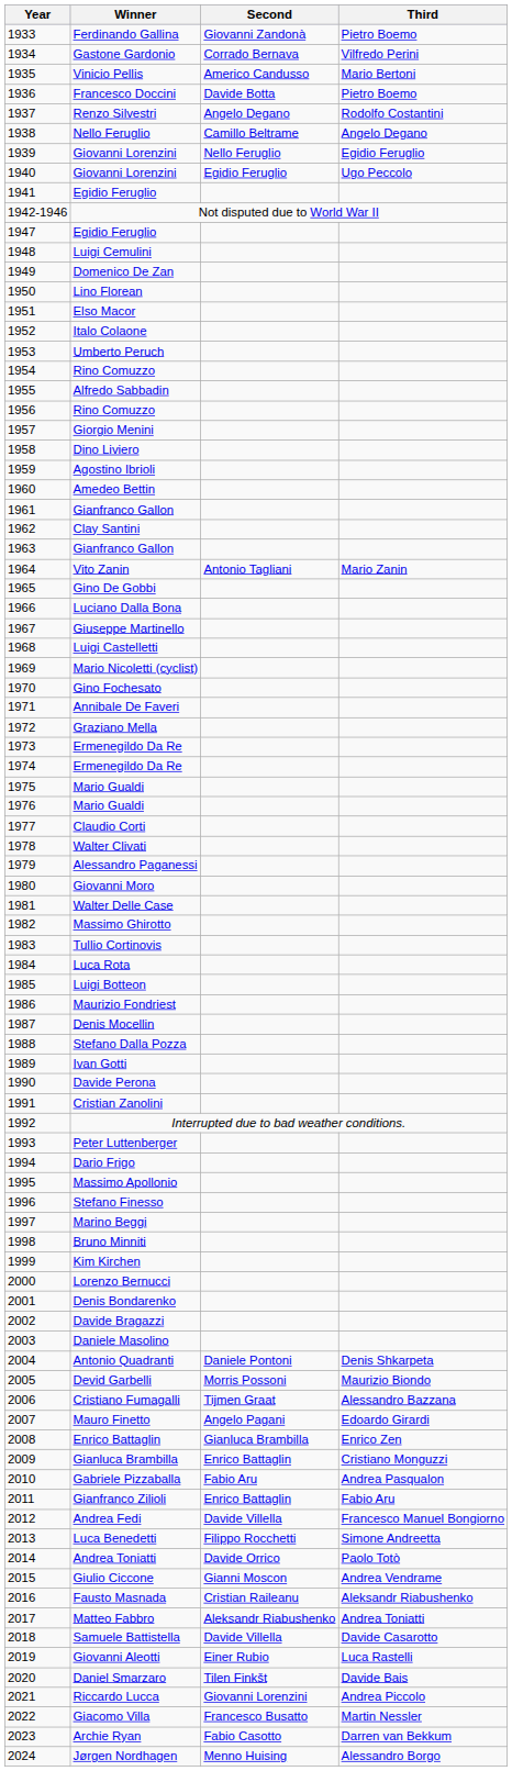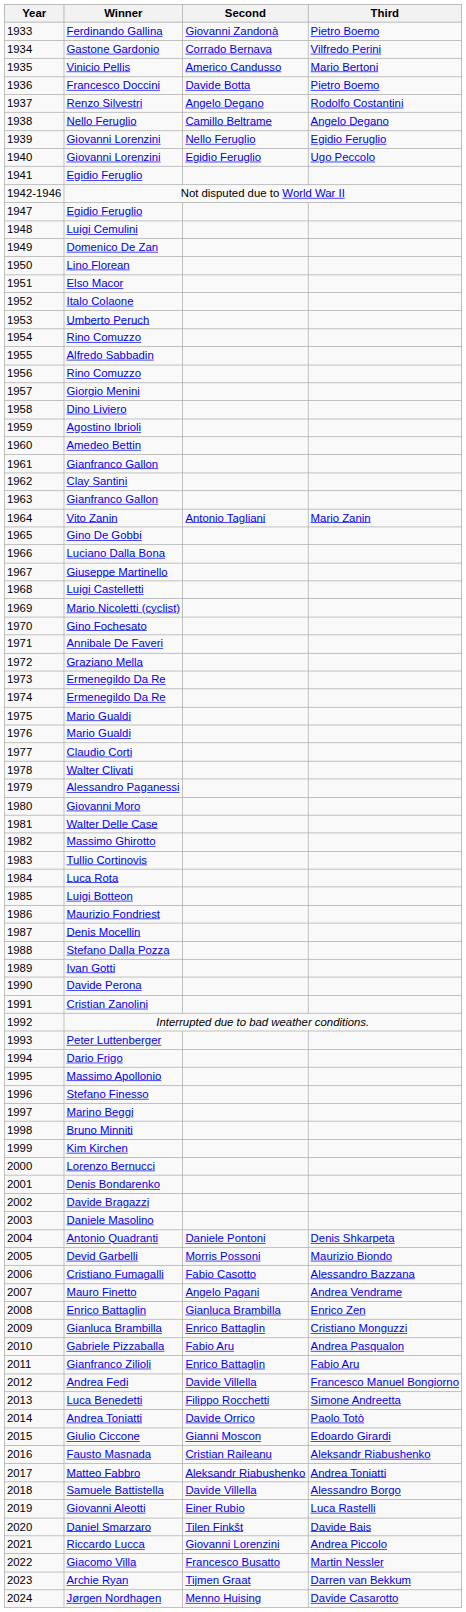 <table class="wikitable">
 <tr style="background:#ccccff;">
 <th>Year</th>
 <th>Winner</th>
 <th>Second</th>
 <th>Third</th>
 </tr>
 <tr>
 <td>1933</td>
 <td> <a href='#'>Ferdinando Gallina</a></td>
 <td> <a href='#'>Giovanni Zandonà</a></td>
 <td> <a href='#'>Pietro Boemo</a></td>
 </tr>
 <tr>
 <td>1934</td>
 <td> <a href='#'>Gastone Gardonio</a></td>
 <td> <a href='#'>Corrado Bernava</a></td>
 <td> <a href='#'>Vilfredo Perini</a></td>
 </tr>
 <tr>
 <td>1935</td>
 <td> <a href='#'>Vinicio Pellis</a></td>
 <td> <a href='#'>Americo Candusso</a></td>
 <td> <a href='#'>Mario Bertoni</a></td>
 </tr>
 <tr>
 <td>1936</td>
 <td> <a href='#'>Francesco Doccini</a></td>
 <td> <a href='#'>Davide Botta</a></td>
 <td> <a href='#'>Pietro Boemo</a></td>
 </tr>
 <tr>
 <td>1937</td>
 <td> <a href='#'>Renzo Silvestri</a></td>
 <td> <a href='#'>Angelo Degano</a></td>
 <td> <a href='#'>Rodolfo Costantini</a></td>
 </tr>
 <tr>
 <td>1938</td>
 <td> <a href='#'>Nello Feruglio</a></td>
 <td> <a href='#'>Camillo Beltrame</a></td>
 <td> <a href='#'>Angelo Degano</a></td>
 </tr>
 <tr>
 <td>1939</td>
 <td> <a href='#'>Giovanni Lorenzini</a></td>
 <td> <a href='#'>Nello Feruglio</a></td>
 <td> <a href='#'>Egidio Feruglio</a></td>
 </tr>
 <tr>
 <td>1940</td>
 <td> <a href='#'>Giovanni Lorenzini</a></td>
 <td> <a href='#'>Egidio Feruglio</a></td>
 <td> <a href='#'>Ugo Peccolo</a></td>
 </tr>
 <tr>
 <td>1941</td>
 <td> <a href='#'>Egidio Feruglio</a></td>
 <td></td>
 <td></td>
 </tr>
 <tr>
 <td>1942-1946</td>
 <td colspan=3 style="text-align: center;">Not disputed due to <a href='#'>World War II</a></td>
 </tr>
 <tr>
 <td>1947</td>
 <td> <a href='#'>Egidio Feruglio</a></td>
 <td></td>
 <td></td>
 </tr>
 <tr>
 <td>1948</td>
 <td> <a href='#'>Luigi Cemulini</a></td>
 <td></td>
 <td></td>
 </tr>
 <tr>
 <td>1949</td>
 <td> <a href='#'>Domenico De Zan</a></td>
 <td></td>
 <td></td>
 </tr>
 <tr>
 <td>1950</td>
 <td> <a href='#'>Lino Florean</a></td>
 <td></td>
 <td></td>
 </tr>
 <tr>
 <td>1951</td>
 <td> <a href='#'>Elso Macor</a></td>
 <td></td>
 <td></td>
 </tr>
 <tr>
 <td>1952</td>
 <td> <a href='#'>Italo Colaone</a></td>
 <td></td>
 <td></td>
 </tr>
 <tr>
 <td>1953</td>
 <td> <a href='#'>Umberto Peruch</a></td>
 <td></td>
 <td></td>
 </tr>
 <tr>
 <td>1954</td>
 <td> <a href='#'>Rino Comuzzo</a></td>
 <td></td>
 <td></td>
 </tr>
 <tr>
 <td>1955</td>
 <td> <a href='#'>Alfredo Sabbadin</a></td>
 <td></td>
 <td></td>
 </tr>
 <tr>
 <td>1956</td>
 <td> <a href='#'>Rino Comuzzo</a></td>
 <td></td>
 <td></td>
 </tr>
 <tr>
 <td>1957</td>
 <td> <a href='#'>Giorgio Menini</a></td>
 <td></td>
 <td></td>
 </tr>
 <tr>
 <td>1958</td>
 <td> <a href='#'>Dino Liviero</a></td>
 <td></td>
 <td></td>
 </tr>
 <tr>
 <td>1959</td>
 <td> <a href='#'>Agostino Ibrioli</a></td>
 <td></td>
 <td></td>
 </tr>
 <tr>
 <td>1960</td>
 <td> <a href='#'>Amedeo Bettin</a></td>
 <td></td>
 <td></td>
 </tr>
 <tr>
 <td>1961</td>
 <td> <a href='#'>Gianfranco Gallon</a></td>
 <td></td>
 <td></td>
 </tr>
 <tr>
 <td>1962</td>
 <td> <a href='#'>Clay Santini</a></td>
 <td></td>
 <td></td>
 </tr>
 <tr>
 <td>1963</td>
 <td> <a href='#'>Gianfranco Gallon</a></td>
 <td></td>
 <td></td>
 </tr>
 <tr>
 <td>1964</td>
 <td> <a href='#'>Vito Zanin</a></td>
 <td> <a href='#'>Antonio Tagliani</a></td>
 <td> <a href='#'>Mario Zanin</a></td>
 </tr>
 <tr>
 <td>1965</td>
 <td> <a href='#'>Gino De Gobbi</a></td>
 <td></td>
 <td></td>
 </tr>
 <tr>
 <td>1966</td>
 <td> <a href='#'>Luciano Dalla Bona</a></td>
 <td></td>
 <td></td>
 </tr>
 <tr>
 <td>1967</td>
 <td> <a href='#'>Giuseppe Martinello</a></td>
 <td></td>
 <td></td>
 </tr>
 <tr>
 <td>1968</td>
 <td> <a href='#'>Luigi Castelletti</a></td>
 <td></td>
 <td></td>
 </tr>
 <tr>
 <td>1969</td>
 <td> <a href='#'>Mario Nicoletti (cyclist)</a></td>
 <td></td>
 <td></td>
 </tr>
 <tr>
 <td>1970</td>
 <td> <a href='#'>Gino Fochesato</a></td>
 <td></td>
 <td></td>
 </tr>
 <tr>
 <td>1971</td>
 <td> <a href='#'>Annibale De Faveri</a></td>
 <td></td>
 <td></td>
 </tr>
 <tr>
 <td>1972</td>
 <td> <a href='#'>Graziano Mella</a></td>
 <td></td>
 <td></td>
 </tr>
 <tr>
 <td>1973</td>
 <td> <a href='#'>Ermenegildo Da Re</a></td>
 <td></td>
 <td></td>
 </tr>
 <tr>
 <td>1974</td>
 <td> <a href='#'>Ermenegildo Da Re</a></td>
 <td></td>
 <td></td>
 </tr>
 <tr>
 <td>1975</td>
 <td> <a href='#'>Mario Gualdi</a></td>
 <td></td>
 <td></td>
 </tr>
 <tr>
 <td>1976</td>
 <td> <a href='#'>Mario Gualdi</a></td>
 <td></td>
 <td></td>
 </tr>
 <tr>
 <td>1977</td>
 <td> <a href='#'>Claudio Corti</a></td>
 <td></td>
 <td></td>
 </tr>
 <tr>
 <td>1978</td>
 <td> <a href='#'>Walter Clivati</a></td>
 <td></td>
 <td></td>
 </tr>
 <tr>
 <td>1979</td>
 <td> <a href='#'>Alessandro Paganessi</a></td>
 <td></td>
 <td></td>
 </tr>
 <tr>
 <td>1980</td>
 <td> <a href='#'>Giovanni Moro</a></td>
 <td></td>
 <td></td>
 </tr>
 <tr>
 <td>1981</td>
 <td> <a href='#'>Walter Delle Case</a></td>
 <td></td>
 <td></td>
 </tr>
 <tr>
 <td>1982</td>
 <td> <a href='#'>Massimo Ghirotto</a></td>
 <td></td>
 <td></td>
 </tr>
 <tr>
 <td>1983</td>
 <td> <a href='#'>Tullio Cortinovis</a></td>
 <td></td>
 <td></td>
 </tr>
 <tr>
 <td>1984</td>
 <td> <a href='#'>Luca Rota</a></td>
 <td></td>
 <td></td>
 </tr>
 <tr>
 <td>1985</td>
 <td> <a href='#'>Luigi Botteon</a></td>
 <td></td>
 <td></td>
 </tr>
 <tr>
 <td>1986</td>
 <td> <a href='#'>Maurizio Fondriest</a></td>
 <td></td>
 <td></td>
 </tr>
 <tr>
 <td>1987</td>
 <td> <a href='#'>Denis Mocellin</a></td>
 <td></td>
 <td></td>
 </tr>
 <tr>
 <td>1988</td>
 <td> <a href='#'>Stefano Dalla Pozza</a></td>
 <td></td>
 <td></td>
 </tr>
 <tr>
 <td>1989</td>
 <td> <a href='#'>Ivan Gotti</a></td>
 <td></td>
 <td></td>
 </tr>
 <tr>
 <td>1990</td>
 <td> <a href='#'>Davide Perona</a></td>
 <td></td>
 <td></td>
 </tr>
 <tr>
 <td>1991</td>
 <td> <a href='#'>Cristian Zanolini</a></td>
 <td></td>
 <td></td>
 </tr>
 <tr>
 <td>1992</td>
 <td colspan=3 align=center><em>Interrupted due to bad weather conditions.</em></td>
 </tr>
 <tr>
 <td>1993</td>
 <td> <a href='#'>Peter Luttenberger</a></td>
 <td></td>
 <td></td>
 </tr>
 <tr>
 <td>1994</td>
 <td> <a href='#'>Dario Frigo</a></td>
 <td></td>
 <td></td>
 </tr>
 <tr>
 <td>1995</td>
 <td> <a href='#'>Massimo Apollonio</a></td>
 <td></td>
 <td></td>
 </tr>
 <tr>
 <td>1996</td>
 <td> <a href='#'>Stefano Finesso</a></td>
 <td></td>
 <td></td>
 </tr>
 <tr>
 <td>1997</td>
 <td> <a href='#'>Marino Beggi</a></td>
 <td></td>
 <td></td>
 </tr>
 <tr>
 <td>1998</td>
 <td> <a href='#'>Bruno Minniti</a></td>
 <td></td>
 <td></td>
 </tr>
 <tr>
 <td>1999</td>
 <td> <a href='#'>Kim Kirchen</a></td>
 <td></td>
 <td></td>
 </tr>
 <tr>
 <td>2000</td>
 <td> <a href='#'>Lorenzo Bernucci</a></td>
 <td></td>
 <td></td>
 </tr>
 <tr>
 <td>2001</td>
 <td> <a href='#'>Denis Bondarenko</a></td>
 <td></td>
 <td></td>
 </tr>
 <tr>
 <td>2002</td>
 <td> <a href='#'>Davide Bragazzi</a></td>
 <td></td>
 <td></td>
 </tr>
 <tr>
 <td>2003</td>
 <td> <a href='#'>Daniele Masolino</a></td>
 <td></td>
 <td></td>
 </tr>
 <tr>
 <td>2004</td>
 <td> <a href='#'>Antonio Quadranti</a></td>
 <td> <a href='#'>Daniele Pontoni</a></td>
 <td> <a href='#'>Denis Shkarpeta</a></td>
 </tr>
 <tr>
 <td>2005</td>
 <td> <a href='#'>Devid Garbelli</a></td>
 <td> <a href='#'>Morris Possoni</a></td>
 <td> <a href='#'>Maurizio Biondo</a></td>
 </tr>
 <tr>
 <td>2006</td>
 <td> <a href='#'>Cristiano Fumagalli</a></td>
-<td> <a href='#'>Tijmen Graat</a></td>
+<td> <a href='#'>Fabio Casotto</a></td>
 <td> <a href='#'>Alessandro Bazzana</a></td>
 </tr>
 <tr>
 <td>2007</td>
 <td> <a href='#'>Mauro Finetto</a></td>
 <td> <a href='#'>Angelo Pagani</a></td>
-<td> <a href='#'>Edoardo Girardi</a></td>
+<td> <a href='#'>Andrea Vendrame</a></td>
 </tr>
 <tr>
 <td>2008</td>
 <td> <a href='#'>Enrico Battaglin</a></td>
 <td> <a href='#'>Gianluca Brambilla</a></td>
 <td> <a href='#'>Enrico Zen</a></td>
 </tr>
 <tr>
 <td>2009</td>
 <td> <a href='#'>Gianluca Brambilla</a></td>
 <td> <a href='#'>Enrico Battaglin</a></td>
 <td> <a href='#'>Cristiano Monguzzi</a></td>
 </tr>
 <tr>
 <td>2010</td>
 <td> <a href='#'>Gabriele Pizzaballa</a></td>
 <td> <a href='#'>Fabio Aru</a></td>
 <td> <a href='#'>Andrea Pasqualon</a></td>
 </tr>
 <tr>
 <td>2011</td>
 <td> <a href='#'>Gianfranco Zilioli</a></td>
 <td> <a href='#'>Enrico Battaglin</a></td>
 <td> <a href='#'>Fabio Aru</a></td>
 </tr>
 <tr>
 <td>2012</td>
 <td> <a href='#'>Andrea Fedi</a></td>
 <td> <a href='#'>Davide Villella</a></td>
 <td> <a href='#'>Francesco Manuel Bongiorno</a></td>
 </tr>
 <tr>
 <td>2013</td>
 <td> <a href='#'>Luca Benedetti</a></td>
 <td> <a href='#'>Filippo Rocchetti</a></td>
 <td> <a href='#'>Simone Andreetta</a></td>
 </tr>
 <tr>
 <td>2014</td>
 <td> <a href='#'>Andrea Toniatti</a></td>
 <td> <a href='#'>Davide Orrico</a></td>
 <td> <a href='#'>Paolo Totò</a></td>
 </tr>
 <tr>
 <td>2015</td>
 <td> <a href='#'>Giulio Ciccone</a></td>
 <td> <a href='#'>Gianni Moscon</a></td>
-<td> <a href='#'>Andrea Vendrame</a></td>
+<td> <a href='#'>Edoardo Girardi</a></td>
 </tr>
 <tr>
 <td>2016</td>
 <td> <a href='#'>Fausto Masnada</a></td>
 <td> <a href='#'>Cristian Raileanu</a></td>
 <td> <a href='#'>Aleksandr Riabushenko</a></td>
 </tr>
 <tr>
 <td>2017</td>
 <td> <a href='#'>Matteo Fabbro</a></td>
 <td> <a href='#'>Aleksandr Riabushenko</a></td>
 <td> <a href='#'>Andrea Toniatti</a></td>
 </tr>
 <tr>
 <td>2018</td>
 <td> <a href='#'>Samuele Battistella</a></td>
 <td> <a href='#'>Davide Villella</a></td>
-<td> <a href='#'>Davide Casarotto</a></td>
+<td> <a href='#'>Alessandro Borgo</a></td>
 </tr>
 <tr>
 <td>2019</td>
 <td> <a href='#'>Giovanni Aleotti</a></td>
 <td> <a href='#'>Einer Rubio</a></td>
 <td> <a href='#'>Luca Rastelli</a></td>
 </tr>
 <tr>
 <td>2020</td>
 <td> <a href='#'>Daniel Smarzaro</a></td>
 <td> <a href='#'>Tilen Finkšt</a></td>
 <td> <a href='#'>Davide Bais</a></td>
 </tr>
 <tr>
 <td>2021</td>
 <td> <a href='#'>Riccardo Lucca</a></td>
 <td> <a href='#'>Giovanni Lorenzini</a></td>
 <td> <a href='#'>Andrea Piccolo</a></td>
 </tr>
 <tr>
 <td>2022</td>
 <td> <a href='#'>Giacomo Villa</a></td>
 <td> <a href='#'>Francesco Busatto</a></td>
 <td> <a href='#'>Martin Nessler</a></td>
 </tr>
 <tr>
 <td>2023</td>
 <td> <a href='#'>Archie Ryan</a></td>
-<td> <a href='#'>Fabio Casotto</a></td>
+<td> <a href='#'>Tijmen Graat</a></td>
 <td> <a href='#'>Darren van Bekkum</a></td>
 </tr>
 <tr>
 <td>2024</td>
 <td> <a href='#'>Jørgen Nordhagen</a></td>
 <td> <a href='#'>Menno Huising</a></td>
-<td> <a href='#'>Alessandro Borgo</a></td>
+<td> <a href='#'>Davide Casarotto</a></td>
 </tr>
 </table>
